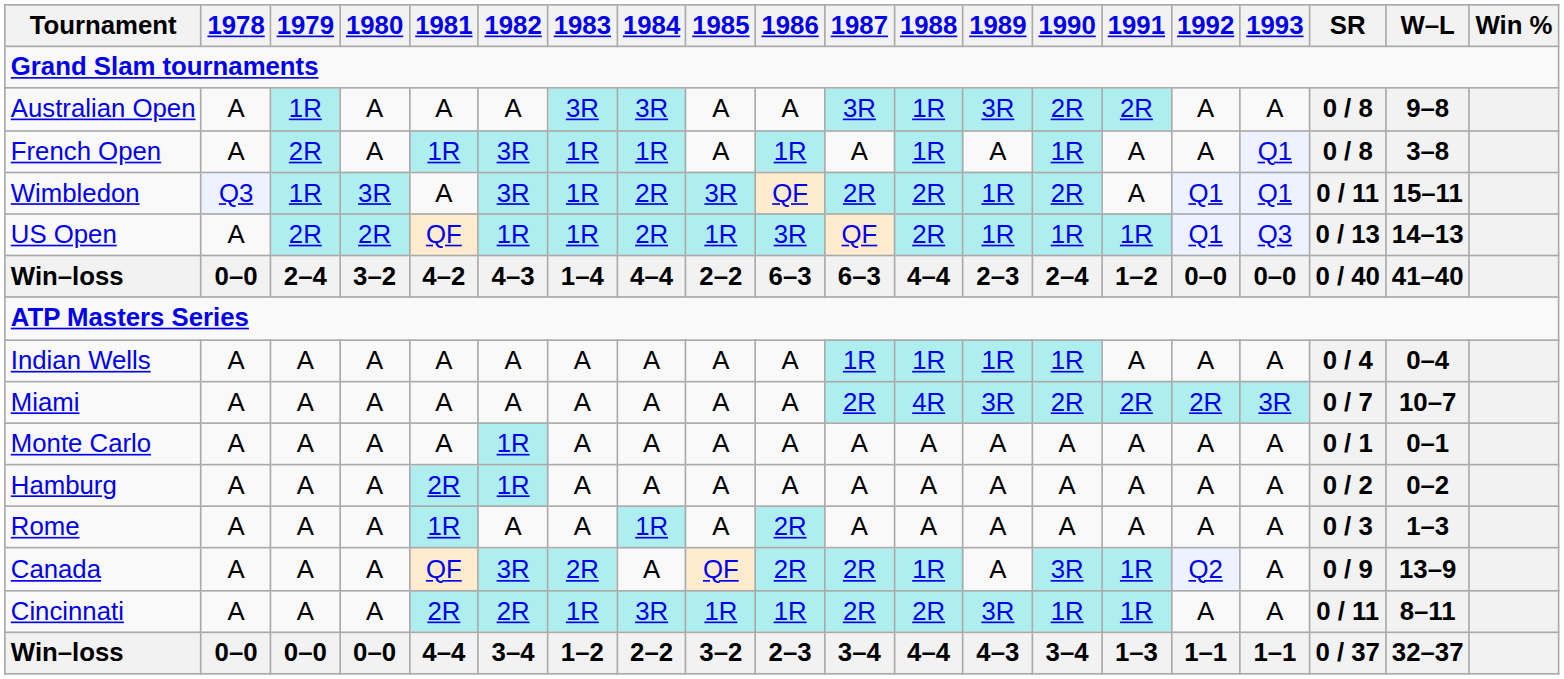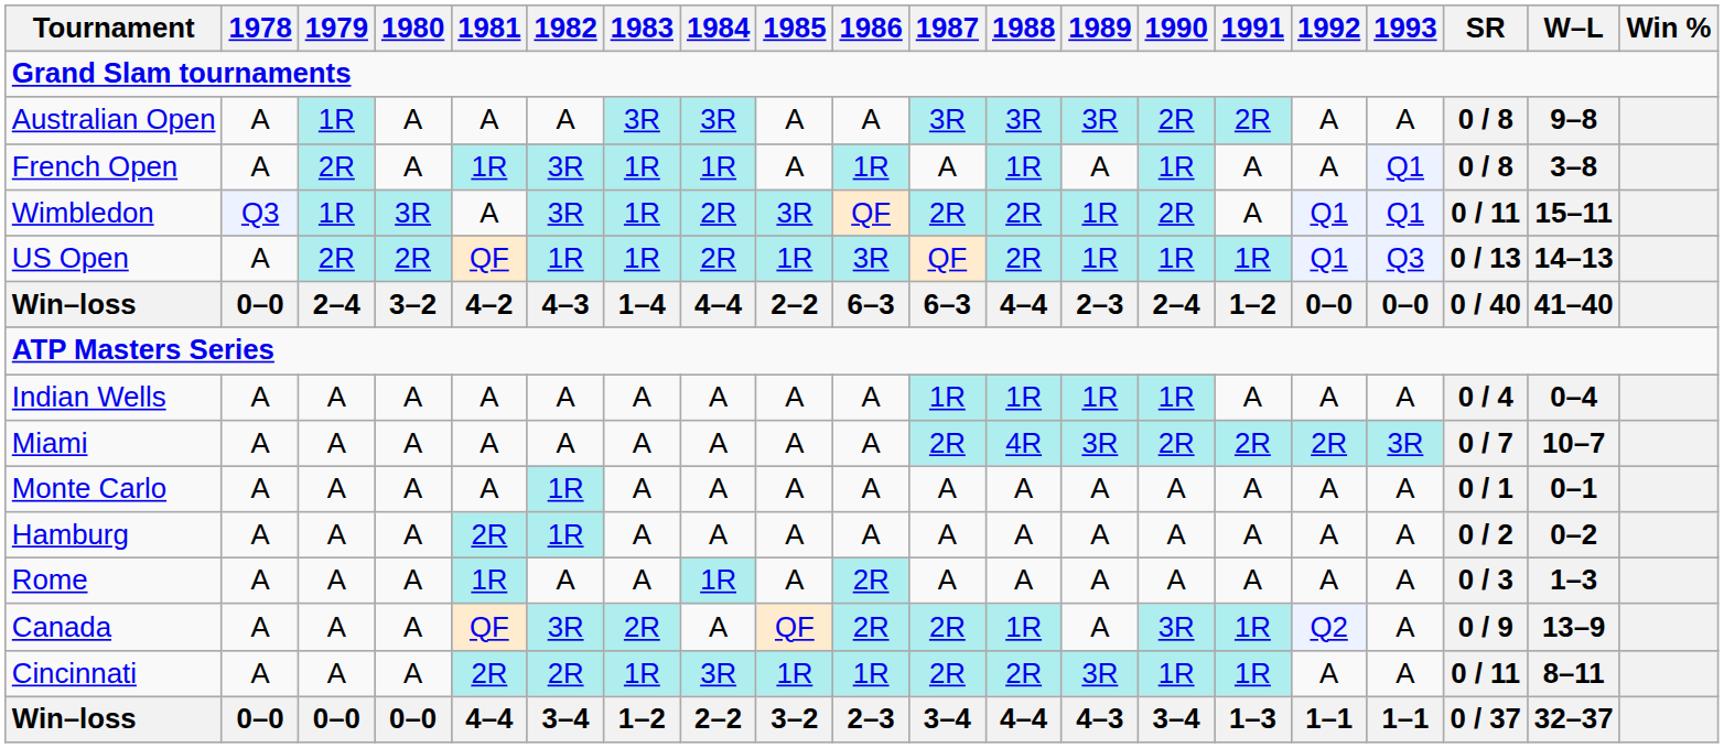 <table class=wikitable style=text-align:center;font-size:97%>
 <tr>
 <th>Tournament</th>
 <th><a href='#'>1978</a></th>
 <th><a href='#'>1979</a></th>
 <th><a href='#'>1980</a></th>
 <th><a href='#'>1981</a></th>
 <th><a href='#'>1982</a></th>
 <th><a href='#'>1983</a></th>
 <th><a href='#'>1984</a></th>
 <th><a href='#'>1985</a></th>
 <th><a href='#'>1986</a></th>
 <th><a href='#'>1987</a></th>
 <th><a href='#'>1988</a></th>
 <th><a href='#'>1989</a></th>
 <th><a href='#'>1990</a></th>
 <th><a href='#'>1991</a></th>
 <th><a href='#'>1992</a></th>
 <th><a href='#'>1993</a></th>
 <th>SR</th>
 <th>W–L</th>
 <th>Win %</th>
 </tr>
 <tr>
 <td colspan=23 align=left><strong><a href='#'>Grand Slam tournaments</a></strong></td>
 </tr>
 <tr>
 <td align=left><a href='#'>Australian Open</a></td>
 <td>A</td>
 <td bgcolor=afeeee><a href='#'>1R</a></td>
 <td>A</td>
 <td>A</td>
 <td>A</td>
 <td bgcolor=afeeee><a href='#'>3R</a></td>
 <td bgcolor=afeeee><a href='#'>3R</a></td>
 <td>A</td>
 <td>A</td>
 <td bgcolor=afeeee><a href='#'>3R</a></td>
-<td bgcolor=afeeee><a href='#'>1R</a></td>
+<td bgcolor=afeeee><a href='#'>3R</a></td>
 <td bgcolor=afeeee><a href='#'>3R</a></td>
 <td bgcolor=afeeee><a href='#'>2R</a></td>
 <td bgcolor=afeeee><a href='#'>2R</a></td>
 <td>A</td>
 <td>A</td>
 <th>0 / 8</th>
 <th>9–8</th>
 <th></th>
 </tr>
 <tr>
 <td align=left><a href='#'>French Open</a></td>
 <td>A</td>
 <td bgcolor=afeeee><a href='#'>2R</a></td>
 <td>A</td>
 <td bgcolor=afeeee><a href='#'>1R</a></td>
 <td bgcolor=afeeee><a href='#'>3R</a></td>
 <td bgcolor=afeeee><a href='#'>1R</a></td>
 <td bgcolor=afeeee><a href='#'>1R</a></td>
 <td>A</td>
 <td bgcolor=afeeee><a href='#'>1R</a></td>
 <td>A</td>
 <td bgcolor=afeeee><a href='#'>1R</a></td>
 <td>A</td>
 <td bgcolor=afeeee><a href='#'>1R</a></td>
 <td>A</td>
 <td>A</td>
 <td bgcolor=ecf2ff><a href='#'>Q1</a></td>
 <th>0 / 8</th>
 <th>3–8</th>
 <th></th>
 </tr>
 <tr>
 <td align=left><a href='#'>Wimbledon</a></td>
 <td bgcolor=ecf2ff><a href='#'>Q3</a></td>
 <td bgcolor=afeeee><a href='#'>1R</a></td>
 <td bgcolor=afeeee><a href='#'>3R</a></td>
 <td>A</td>
 <td bgcolor=afeeee><a href='#'>3R</a></td>
 <td bgcolor=afeeee><a href='#'>1R</a></td>
 <td bgcolor=afeeee><a href='#'>2R</a></td>
 <td bgcolor=afeeee><a href='#'>3R</a></td>
 <td bgcolor=ffebcd><a href='#'>QF</a></td>
 <td bgcolor=afeeee><a href='#'>2R</a></td>
 <td bgcolor=afeeee><a href='#'>2R</a></td>
 <td bgcolor=afeeee><a href='#'>1R</a></td>
 <td bgcolor=afeeee><a href='#'>2R</a></td>
 <td>A</td>
 <td bgcolor=ecf2ff><a href='#'>Q1</a></td>
 <td bgcolor=ecf2ff><a href='#'>Q1</a></td>
 <th>0 / 11</th>
 <th>15–11</th>
 <th></th>
 </tr>
 <tr>
 <td align=left><a href='#'>US Open</a></td>
 <td>A</td>
 <td bgcolor=afeeee><a href='#'>2R</a></td>
 <td bgcolor=afeeee><a href='#'>2R</a></td>
 <td bgcolor=ffebcd><a href='#'>QF</a></td>
 <td bgcolor=afeeee><a href='#'>1R</a></td>
 <td bgcolor=afeeee><a href='#'>1R</a></td>
 <td bgcolor=afeeee><a href='#'>2R</a></td>
 <td bgcolor=afeeee><a href='#'>1R</a></td>
 <td bgcolor=afeeee><a href='#'>3R</a></td>
 <td bgcolor=ffebcd><a href='#'>QF</a></td>
 <td bgcolor=afeeee><a href='#'>2R</a></td>
 <td bgcolor=afeeee><a href='#'>1R</a></td>
 <td bgcolor=afeeee><a href='#'>1R</a></td>
 <td bgcolor=afeeee><a href='#'>1R</a></td>
 <td bgcolor=ecf2ff><a href='#'>Q1</a></td>
 <td bgcolor=ecf2ff><a href='#'>Q3</a></td>
 <th>0 / 13</th>
 <th>14–13</th>
 <th></th>
 </tr>
 <tr>
 <th style=text-align:left>Win–loss</th>
 <th>0–0</th>
 <th>2–4</th>
 <th>3–2</th>
 <th>4–2</th>
 <th>4–3</th>
 <th>1–4</th>
 <th>4–4</th>
 <th>2–2</th>
 <th>6–3</th>
 <th>6–3</th>
 <th>4–4</th>
 <th>2–3</th>
 <th>2–4</th>
 <th>1–2</th>
 <th>0–0</th>
 <th>0–0</th>
 <th>0 / 40</th>
 <th>41–40</th>
 <th></th>
 </tr>
 <tr>
 <td colspan=23 align=left><strong><a href='#'>ATP Masters Series</a></strong></td>
 </tr>
 <tr>
 <td align=left><a href='#'>Indian Wells</a></td>
 <td>A</td>
 <td>A</td>
 <td>A</td>
 <td>A</td>
 <td>A</td>
 <td>A</td>
 <td>A</td>
 <td>A</td>
 <td>A</td>
 <td bgcolor=afeeee><a href='#'>1R</a></td>
 <td bgcolor=afeeee><a href='#'>1R</a></td>
 <td bgcolor=afeeee><a href='#'>1R</a></td>
 <td bgcolor=afeeee><a href='#'>1R</a></td>
 <td>A</td>
 <td>A</td>
 <td>A</td>
 <th>0 / 4</th>
 <th>0–4</th>
 <th></th>
 </tr>
 <tr>
 <td align=left><a href='#'>Miami</a></td>
 <td>A</td>
 <td>A</td>
 <td>A</td>
 <td>A</td>
 <td>A</td>
 <td>A</td>
 <td>A</td>
 <td>A</td>
 <td>A</td>
 <td bgcolor=afeeee><a href='#'>2R</a></td>
 <td bgcolor=afeeee><a href='#'>4R</a></td>
 <td bgcolor=afeeee><a href='#'>3R</a></td>
 <td bgcolor=afeeee><a href='#'>2R</a></td>
 <td bgcolor=afeeee><a href='#'>2R</a></td>
 <td bgcolor=afeeee><a href='#'>2R</a></td>
 <td bgcolor=afeeee><a href='#'>3R</a></td>
 <th>0 / 7</th>
 <th>10–7</th>
 <th></th>
 </tr>
 <tr>
 <td align=left><a href='#'>Monte Carlo</a></td>
 <td>A</td>
 <td>A</td>
 <td>A</td>
 <td>A</td>
 <td bgcolor=afeeee><a href='#'>1R</a></td>
 <td>A</td>
 <td>A</td>
 <td>A</td>
 <td>A</td>
 <td>A</td>
 <td>A</td>
 <td>A</td>
 <td>A</td>
 <td>A</td>
 <td>A</td>
 <td>A</td>
 <th>0 / 1</th>
 <th>0–1</th>
 <th></th>
 </tr>
 <tr>
 <td align=left><a href='#'>Hamburg</a></td>
 <td>A</td>
 <td>A</td>
 <td>A</td>
 <td bgcolor=afeeee><a href='#'>2R</a></td>
 <td bgcolor=afeeee><a href='#'>1R</a></td>
 <td>A</td>
 <td>A</td>
 <td>A</td>
 <td>A</td>
 <td>A</td>
 <td>A</td>
 <td>A</td>
 <td>A</td>
 <td>A</td>
 <td>A</td>
 <td>A</td>
 <th>0 / 2</th>
 <th>0–2</th>
 <th></th>
 </tr>
 <tr>
 <td align=left><a href='#'>Rome</a></td>
 <td>A</td>
 <td>A</td>
 <td>A</td>
 <td bgcolor=afeeee><a href='#'>1R</a></td>
 <td>A</td>
 <td>A</td>
 <td bgcolor=afeeee><a href='#'>1R</a></td>
 <td>A</td>
 <td bgcolor=afeeee><a href='#'>2R</a></td>
 <td>A</td>
 <td>A</td>
 <td>A</td>
 <td>A</td>
 <td>A</td>
 <td>A</td>
 <td>A</td>
 <th>0 / 3</th>
 <th>1–3</th>
 <th></th>
 </tr>
 <tr>
 <td align=left><a href='#'>Canada</a></td>
 <td>A</td>
 <td>A</td>
 <td>A</td>
 <td bgcolor=ffebcd><a href='#'>QF</a></td>
 <td bgcolor=afeeee><a href='#'>3R</a></td>
 <td bgcolor=afeeee><a href='#'>2R</a></td>
 <td>A</td>
 <td bgcolor=ffebcd><a href='#'>QF</a></td>
 <td bgcolor=afeeee><a href='#'>2R</a></td>
 <td bgcolor=afeeee><a href='#'>2R</a></td>
 <td bgcolor=afeeee><a href='#'>1R</a></td>
 <td>A</td>
 <td bgcolor=afeeee><a href='#'>3R</a></td>
 <td bgcolor=afeeee><a href='#'>1R</a></td>
 <td bgcolor=ecf2ff><a href='#'>Q2</a></td>
 <td>A</td>
 <th>0 / 9</th>
 <th>13–9</th>
 <th></th>
 </tr>
 <tr>
 <td align=left><a href='#'>Cincinnati</a></td>
 <td>A</td>
 <td>A</td>
 <td>A</td>
 <td bgcolor=afeeee><a href='#'>2R</a></td>
 <td bgcolor=afeeee><a href='#'>2R</a></td>
 <td bgcolor=afeeee><a href='#'>1R</a></td>
 <td bgcolor=afeeee><a href='#'>3R</a></td>
 <td bgcolor=afeeee><a href='#'>1R</a></td>
 <td bgcolor=afeeee><a href='#'>1R</a></td>
 <td bgcolor=afeeee><a href='#'>2R</a></td>
 <td bgcolor=afeeee><a href='#'>2R</a></td>
 <td bgcolor=afeeee><a href='#'>3R</a></td>
 <td bgcolor=afeeee><a href='#'>1R</a></td>
 <td bgcolor=afeeee><a href='#'>1R</a></td>
 <td>A</td>
 <td>A</td>
 <th>0 / 11</th>
 <th>8–11</th>
 <th></th>
 </tr>
 <tr>
 <th style=text-align:left>Win–loss</th>
 <th>0–0</th>
 <th>0–0</th>
 <th>0–0</th>
 <th>4–4</th>
 <th>3–4</th>
 <th>1–2</th>
 <th>2–2</th>
 <th>3–2</th>
 <th>2–3</th>
 <th>3–4</th>
 <th>4–4</th>
 <th>4–3</th>
 <th>3–4</th>
 <th>1–3</th>
 <th>1–1</th>
 <th>1–1</th>
 <th>0 / 37</th>
 <th>32–37</th>
 <th></th>
 </tr>
 </table>
